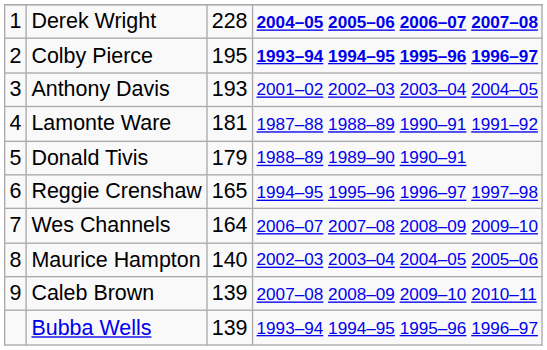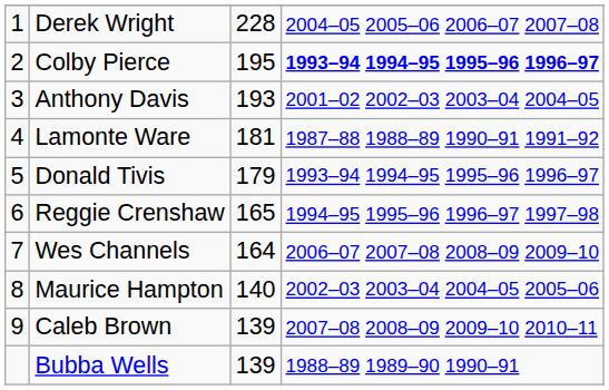 <table class="wikitable">
 <tr>
 </tr>
 <tr>
 <td>1</td>
 <td>Derek Wright</td>
 <td>228</td>
-<td style="font-size:80%;"><strong><a href='#'>2004–05</a> <a href='#'>2005–06</a> <a href='#'>2006–07</a> <a href='#'>2007–08</a></strong></td>
+<td style="font-size:80%;"><a href='#'>2004–05</a> <a href='#'>2005–06</a> <a href='#'>2006–07</a> <a href='#'>2007–08</a></td>
 </tr>
 <tr>
 <td>2</td>
 <td>Colby Pierce</td>
 <td>195</td>
 <td style="font-size:80%;"><strong><a href='#'>1993–94</a> <a href='#'>1994–95</a> <a href='#'>1995–96</a> <a href='#'>1996–97</a></strong></td>
 </tr>
 <tr>
 <td>3</td>
 <td>Anthony Davis</td>
 <td>193</td>
 <td style="font-size:80%;"><a href='#'>2001–02</a> <a href='#'>2002–03</a> <a href='#'>2003–04</a> <a href='#'>2004–05</a></td>
 </tr>
 <tr>
 <td>4</td>
 <td>Lamonte Ware</td>
 <td>181</td>
 <td style="font-size:80%;"><a href='#'>1987–88</a> <a href='#'>1988–89</a> <a href='#'>1990–91</a> <a href='#'>1991–92</a></td>
 </tr>
 <tr>
 <td>5</td>
 <td>Donald Tivis</td>
 <td>179</td>
-<td style="font-size:80%;"><a href='#'>1988–89</a> <a href='#'>1989–90</a> <a href='#'>1990–91</a></td>
+<td style="font-size:80%;"><a href='#'>1993–94</a> <a href='#'>1994–95</a> <a href='#'>1995–96</a> <a href='#'>1996–97</a></td>
 </tr>
 <tr>
 <td>6</td>
 <td>Reggie Crenshaw</td>
 <td>165</td>
 <td style="font-size:80%;"><a href='#'>1994–95</a> <a href='#'>1995–96</a> <a href='#'>1996–97</a> <a href='#'>1997–98</a></td>
 </tr>
 <tr>
 <td>7</td>
 <td>Wes Channels</td>
 <td>164</td>
 <td style="font-size:80%;"><a href='#'>2006–07</a> <a href='#'>2007–08</a> <a href='#'>2008–09</a> <a href='#'>2009–10</a></td>
 </tr>
 <tr>
 <td>8</td>
 <td>Maurice Hampton</td>
 <td>140</td>
 <td style="font-size:80%;"><a href='#'>2002–03</a> <a href='#'>2003–04</a> <a href='#'>2004–05</a> <a href='#'>2005–06</a></td>
 </tr>
 <tr>
 <td>9</td>
 <td>Caleb Brown</td>
 <td>139</td>
 <td style="font-size:80%;"><a href='#'>2007–08</a> <a href='#'>2008–09</a> <a href='#'>2009–10</a> <a href='#'>2010–11</a></td>
 </tr>
 <tr>
 <td></td>
 <td><a href='#'>Bubba Wells</a></td>
 <td>139</td>
-<td style="font-size:80%;"><a href='#'>1993–94</a> <a href='#'>1994–95</a> <a href='#'>1995–96</a> <a href='#'>1996–97</a></td>
+<td style="font-size:80%;"><a href='#'>1988–89</a> <a href='#'>1989–90</a> <a href='#'>1990–91</a></td>
 </tr>
 </table>
